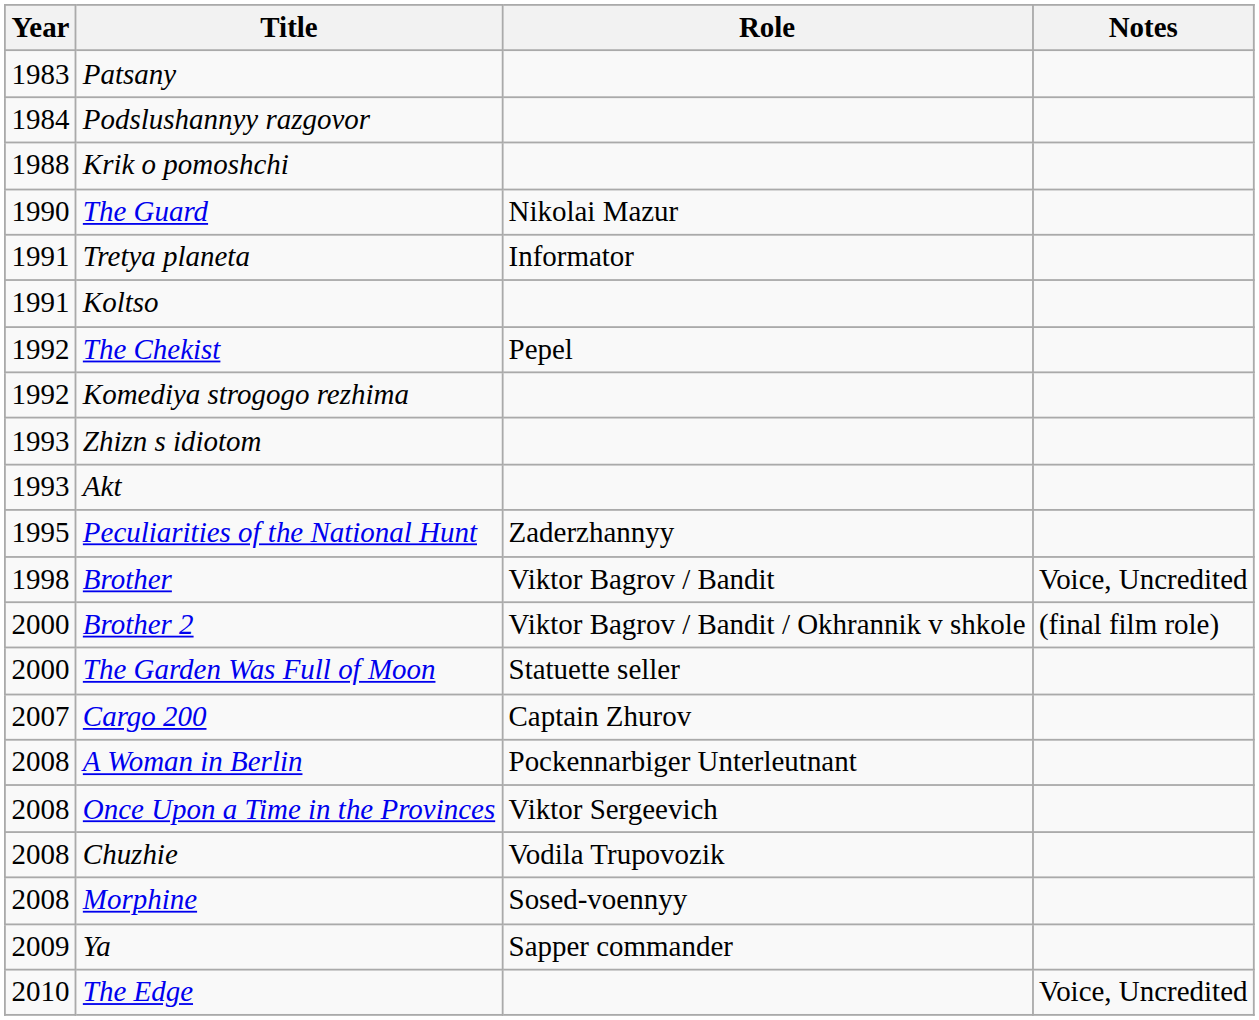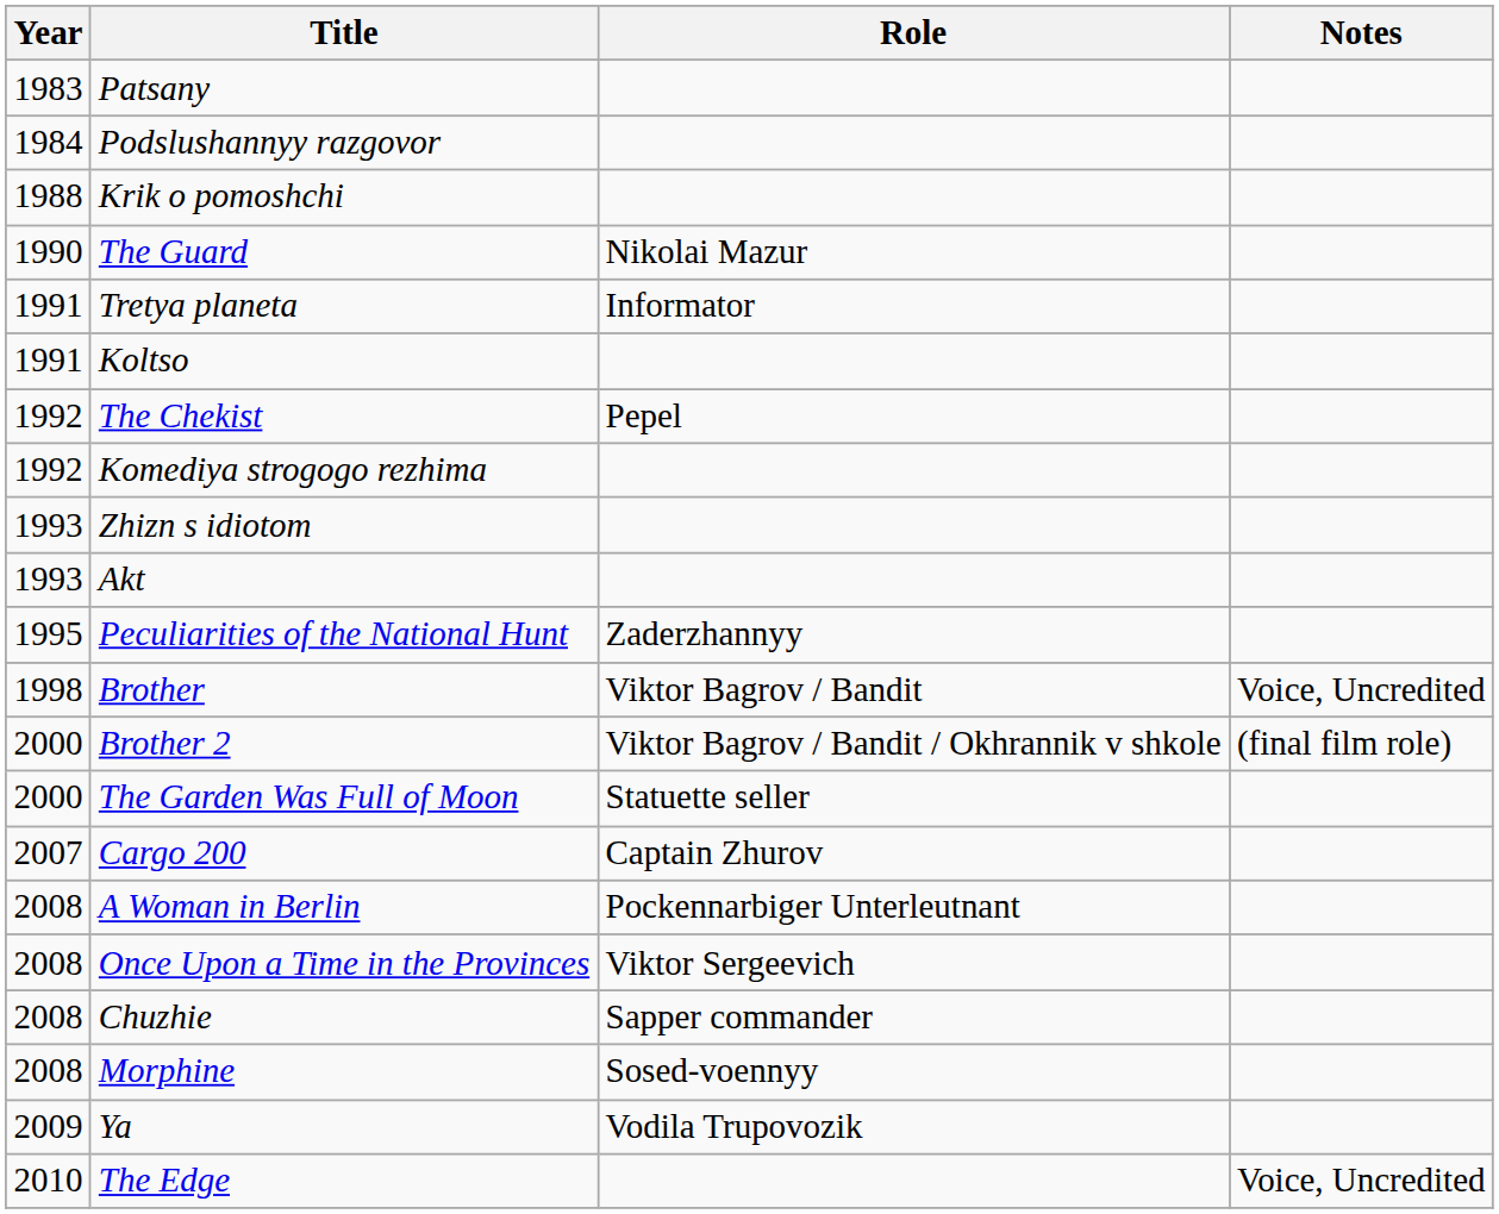 <table class="wikitable">
 <tr>
 <th>Year</th>
 <th>Title</th>
 <th>Role</th>
 <th>Notes</th>
 </tr>
 <tr>
 <td>1983</td>
 <td><em>Patsany</em></td>
 <td></td>
 <td></td>
 </tr>
 <tr>
 <td>1984</td>
 <td><em>Podslushannyy razgovor</em></td>
 <td></td>
 <td></td>
 </tr>
 <tr>
 <td>1988</td>
 <td><em>Krik o pomoshchi</em></td>
 <td></td>
 <td></td>
 </tr>
 <tr>
 <td>1990</td>
 <td><em><a href='#'>The Guard</a></em></td>
 <td>Nikolai Mazur</td>
 <td></td>
 </tr>
 <tr>
 <td>1991</td>
 <td><em>Tretya planeta</em></td>
 <td>Informator</td>
 <td></td>
 </tr>
 <tr>
 <td>1991</td>
 <td><em>Koltso</em></td>
 <td></td>
 <td></td>
 </tr>
 <tr>
 <td>1992</td>
 <td><em><a href='#'>The Chekist</a></em></td>
 <td>Pepel</td>
 <td></td>
 </tr>
 <tr>
 <td>1992</td>
 <td><em>Komediya strogogo rezhima</em></td>
 <td></td>
 <td></td>
 </tr>
 <tr>
 <td>1993</td>
 <td><em>Zhizn s idiotom</em></td>
 <td></td>
 <td></td>
 </tr>
 <tr>
 <td>1993</td>
 <td><em>Akt</em></td>
 <td></td>
 <td></td>
 </tr>
 <tr>
 <td>1995</td>
 <td><em><a href='#'>Peculiarities of the National Hunt</a></em></td>
 <td>Zaderzhannyy</td>
 <td></td>
 </tr>
 <tr>
 <td>1998</td>
 <td><em><a href='#'>Brother</a></em></td>
 <td>Viktor Bagrov / Bandit</td>
 <td>Voice, Uncredited</td>
 </tr>
 <tr>
 <td>2000</td>
 <td><em><a href='#'>Brother 2</a></em></td>
 <td>Viktor Bagrov / Bandit / Okhrannik v shkole</td>
 <td>(final film role)</td>
 </tr>
 <tr>
 <td>2000</td>
 <td><em><a href='#'>The Garden Was Full of Moon</a></em></td>
 <td>Statuette seller</td>
 <td></td>
 </tr>
 <tr>
 <td>2007</td>
 <td><em><a href='#'>Cargo 200</a></em></td>
 <td>Captain Zhurov</td>
 <td></td>
 </tr>
 <tr>
 <td>2008</td>
 <td><em><a href='#'>A Woman in Berlin</a></em></td>
 <td>Pockennarbiger Unterleutnant</td>
 <td></td>
 </tr>
 <tr>
 <td>2008</td>
 <td><em><a href='#'>Once Upon a Time in the Provinces</a></em></td>
 <td>Viktor Sergeevich</td>
 <td></td>
 </tr>
 <tr>
 <td>2008</td>
 <td><em>Chuzhie</em></td>
-<td>Vodila Trupovozik</td>
+<td>Sapper commander</td>
 <td></td>
 </tr>
 <tr>
 <td>2008</td>
 <td><em><a href='#'>Morphine</a></em></td>
 <td>Sosed-voennyy</td>
 <td></td>
 </tr>
 <tr>
 <td>2009</td>
 <td><em>Ya</em></td>
-<td>Sapper commander</td>
+<td>Vodila Trupovozik</td>
 <td></td>
 </tr>
 <tr>
 <td>2010</td>
 <td><em><a href='#'>The Edge</a></em></td>
 <td></td>
 <td>Voice, Uncredited</td>
 </tr>
 </table>
